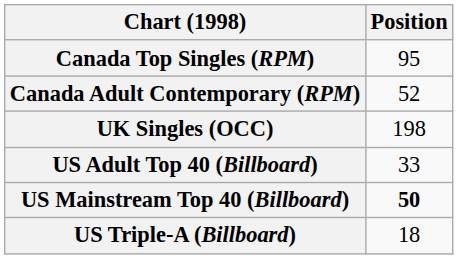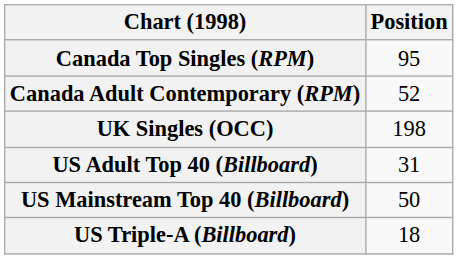 <table class="wikitable sortable plainrowheaders" style="text-align:center">
 <tr>
 <th scope="col">Chart (1998)</th>
 <th scope="col">Position</th>
 </tr>
 <tr>
 <th scope="row">Canada Top Singles (<em>RPM</em>)</th>
 <td>95</td>
 </tr>
 <tr>
 <th scope="row">Canada Adult Contemporary (<em>RPM</em>)</th>
 <td>52</td>
 </tr>
 <tr>
 <th scope="row">UK Singles (OCC)</th>
 <td>198</td>
 </tr>
 <tr>
 <th scope="row">US Adult Top 40 (<em>Billboard</em>)</th>
-<td>33</td>
+<td>31</td>
 </tr>
 <tr>
 <th scope="row">US Mainstream Top 40 (<em>Billboard</em>)</th>
-<td><strong>50</strong></td>
+<td>50</td>
 </tr>
 <tr>
 <th scope="row">US Triple-A (<em>Billboard</em>)</th>
 <td>18</td>
 </tr>
 </table>
